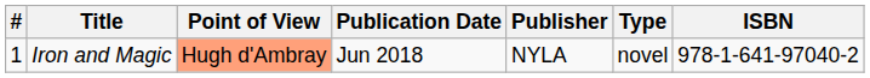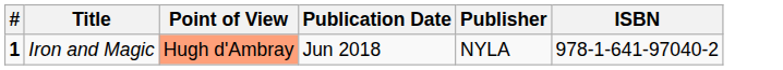 <table class="wikitable">
 <tr>
 <th>#</th>
 <th>Title</th>
 <th>Point of View</th>
 <th>Publication Date</th>
 <th>Publisher</th>
-<th>Type</th>
 <th>ISBN</th>
 </tr>
 <tr>
-<td>1</td>
+<td><strong>1</strong></td>
 <td><em>Iron and Magic</em></td>
 <td style="background: lightsalmon;">Hugh d'Ambray</td>
 <td>Jun 2018</td>
 <td>NYLA</td>
-<td>novel</td>
 <td>978-1-641-97040-2</td>
 </tr>
 </table>
